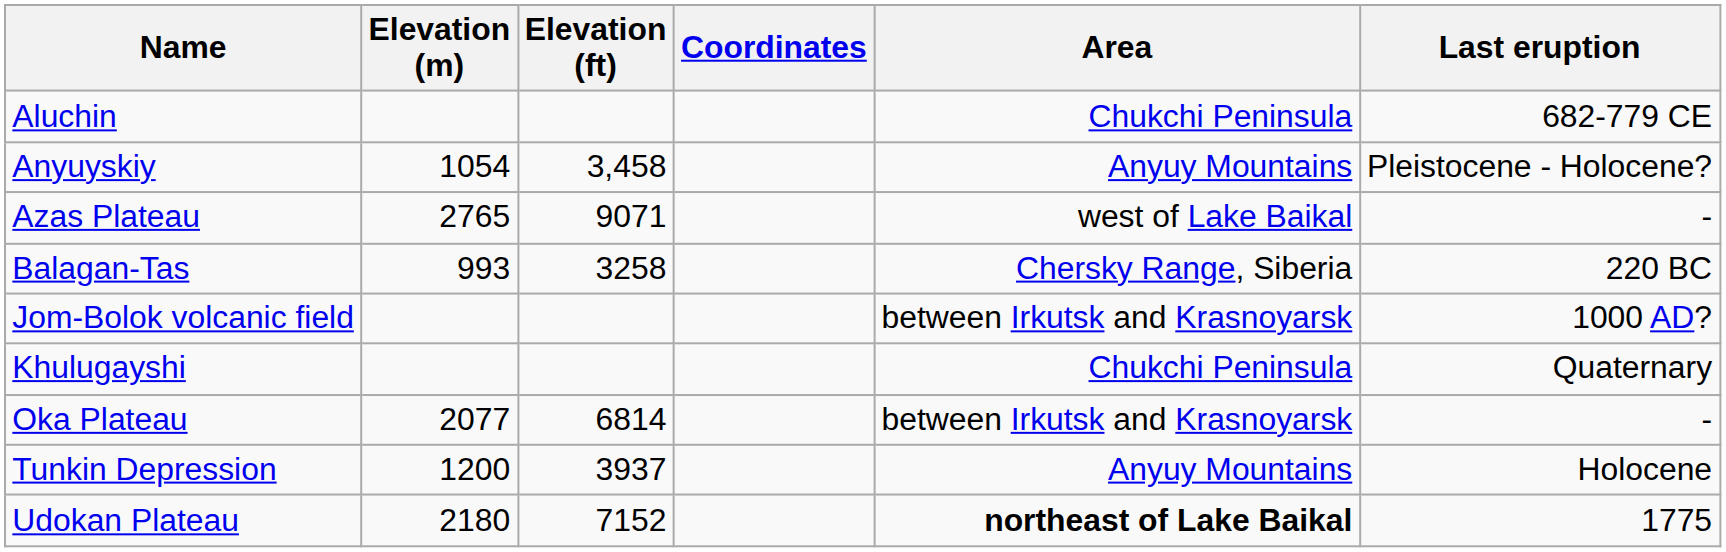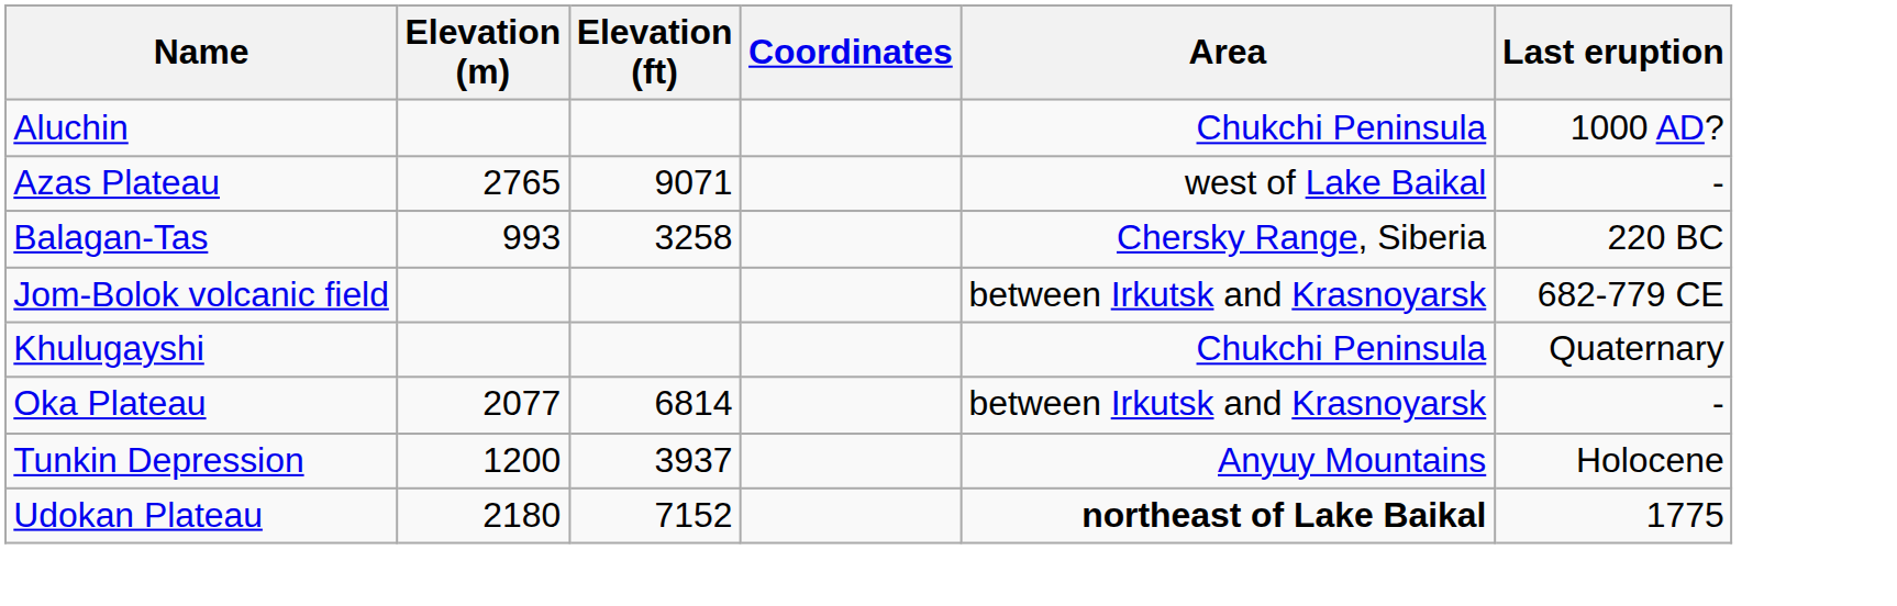 <table class="wikitable sortable">
 <tr>
 <th>Name</th>
 <th>Elevation<br> (m)</th>
 <th>Elevation<br> (ft)</th>
 <th><a href='#'>Coordinates</a></th>
 <th>Area</th>
 <th>Last eruption</th>
 </tr>
 <tr align="right">
 <td align="left"><a href='#'>Aluchin</a></td>
 <td></td>
 <td></td>
 <td></td>
 <td><a href='#'>Chukchi Peninsula</a></td>
-<td>682-779 CE</td>
-</tr>
-<tr align="right">
-<td align="left"><a href='#'>Anyuyskiy</a></td>
-<td>1054</td>
-<td>3,458</td>
-<td></td>
-<td><a href='#'>Anyuy Mountains</a></td>
-<td>Pleistocene - Holocene?</td>
+<td>1000 <a href='#'>AD</a>?</td>
 </tr>
 <tr align="right">
 <td align="left"><a href='#'>Azas Plateau</a></td>
 <td>2765</td>
 <td>9071</td>
 <td></td>
 <td>west of <a href='#'>Lake Baikal</a></td>
 <td>-</td>
 </tr>
 <tr align="right">
 <td align="left"><a href='#'>Balagan-Tas</a></td>
 <td>993</td>
 <td>3258</td>
 <td></td>
 <td><a href='#'>Chersky Range</a>, Siberia</td>
 <td>220 BC</td>
 </tr>
 <tr align="right">
 <td align="left"><a href='#'>Jom-Bolok volcanic field</a></td>
 <td></td>
 <td></td>
 <td></td>
 <td>between <a href='#'>Irkutsk</a> and <a href='#'>Krasnoyarsk</a></td>
-<td>1000 <a href='#'>AD</a>?</td>
+<td>682-779 CE</td>
 </tr>
 <tr align="right">
 <td align="left"><a href='#'>Khulugayshi</a></td>
 <td></td>
 <td></td>
 <td></td>
 <td><a href='#'>Chukchi Peninsula</a></td>
 <td>Quaternary</td>
 </tr>
 <tr align="right">
 <td align="left"><a href='#'>Oka Plateau</a></td>
 <td>2077</td>
 <td>6814</td>
 <td></td>
 <td>between <a href='#'>Irkutsk</a> and <a href='#'>Krasnoyarsk</a></td>
 <td>-</td>
 </tr>
 <tr align="right">
 <td align="left"><a href='#'>Tunkin Depression</a></td>
 <td>1200</td>
 <td>3937</td>
 <td></td>
 <td><a href='#'>Anyuy Mountains</a></td>
 <td>Holocene</td>
 </tr>
 <tr align="right">
 <td align="left"><a href='#'>Udokan Plateau</a></td>
 <td>2180</td>
 <td>7152</td>
 <td></td>
 <td><strong>northeast of Lake Baikal</strong></td>
 <td>1775</td>
 </tr>
 </table>
